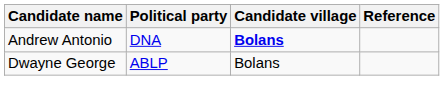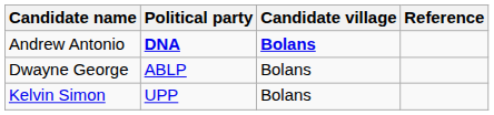 <table class="wikitable">
 <tr>
 <th>Candidate name</th>
 <th>Political party</th>
 <th>Candidate village</th>
 <th>Reference</th>
 </tr>
 <tr>
 <td>Andrew Antonio</td>
-<td><a href='#'>DNA</a></td>
+<td><strong><a href='#'>DNA</a></strong></td>
 <td><strong><a href='#'>Bolans</a></strong></td>
 <td></td>
 </tr>
 <tr>
 <td>Dwayne George</td>
 <td><a href='#'>ABLP</a></td>
 <td>Bolans</td>
 <td></td>
 </tr>
+<tr>
+<td><a href='#'>Kelvin Simon</a></td>
+<td><a href='#'>UPP</a></td>
+<td>Bolans</td>
+<td></td>
+</tr>
 </table>
